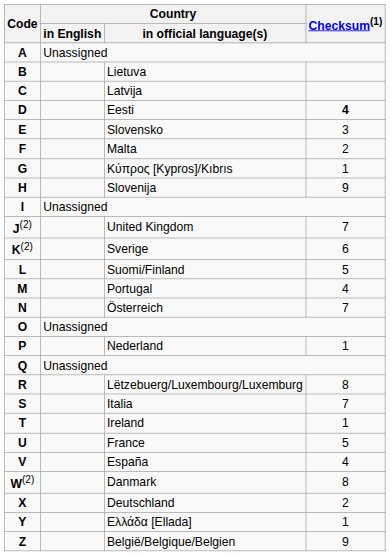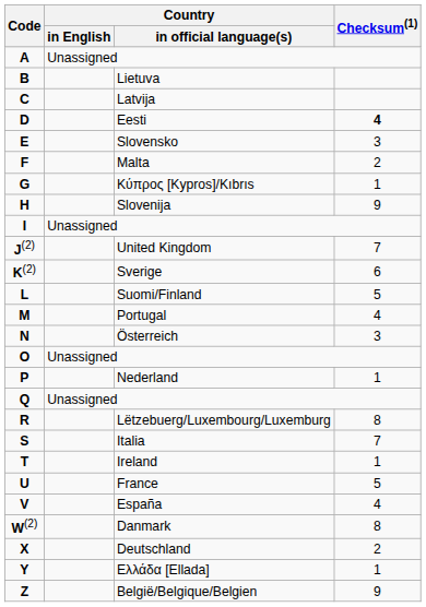 <table class="wikitable" style="font-size:95%; text-align:center;">
 <tr style="background:#ccc;">
 <th rowspan=2>Code</th>
 <th colspan=2>Country</th>
 <th rowspan=2><a href='#'>Checksum</a><sup>(1)</sup></th>
 </tr>
 <tr style="background:#ccc;">
 <th>in English</th>
 <th>in official language(s)</th>
 </tr>
 <tr>
 <td><strong>A</strong></td>
 <td style="text-align:left;" colspan="3">Unassigned</td>
 </tr>
 <tr>
 <td><strong>B</strong></td>
 <td style="text-align:left;"></td>
 <td style="text-align:left;">Lietuva</td>
 <td></td>
 </tr>
 <tr>
 <td><strong>C</strong></td>
 <td style="text-align:left;"></td>
 <td style="text-align:left;">Latvija</td>
 <td></td>
 </tr>
 <tr>
 <td><strong>D</strong></td>
 <td style="text-align:left;"></td>
 <td style="text-align:left;">Eesti</td>
 <td><strong>4</strong></td>
 </tr>
 <tr>
 <td><strong>E</strong></td>
 <td style="text-align:left;"></td>
 <td style="text-align:left;">Slovensko</td>
 <td>3</td>
 </tr>
 <tr>
 <td><strong>F</strong></td>
 <td style="text-align:left;"></td>
 <td style="text-align:left;">Malta</td>
 <td>2</td>
 </tr>
 <tr>
 <td><strong>G</strong></td>
 <td style="text-align:left;"></td>
 <td style="text-align:left;">Κύπρος [Kypros]/Kıbrıs</td>
 <td>1</td>
 </tr>
 <tr>
 <td><strong>H</strong></td>
 <td style="text-align:left;"></td>
 <td style="text-align:left;">Slovenija</td>
 <td>9</td>
 </tr>
 <tr>
 <td><strong>I</strong></td>
 <td style="text-align:left;" colspan="3">Unassigned</td>
 </tr>
 <tr>
 <td><strong>J</strong><sup>(2)</sup></td>
 <td style="text-align:left;"></td>
 <td style="text-align:left;">United Kingdom</td>
 <td>7</td>
 </tr>
 <tr>
 <td><strong>K</strong><sup>(2)</sup></td>
 <td style="text-align:left;"></td>
 <td style="text-align:left;">Sverige</td>
 <td>6</td>
 </tr>
 <tr>
 <td><strong>L</strong></td>
 <td style="text-align:left;"></td>
 <td style="text-align:left;">Suomi/Finland</td>
 <td>5</td>
 </tr>
 <tr>
 <td><strong>M</strong></td>
 <td style="text-align:left;"></td>
 <td style="text-align:left;">Portugal</td>
 <td>4</td>
 </tr>
 <tr>
 <td><strong>N</strong></td>
 <td style="text-align:left;"></td>
 <td style="text-align:left;">Österreich</td>
-<td>7</td>
+<td>3</td>
 </tr>
 <tr>
 <td><strong>O</strong></td>
 <td style="text-align:left;" colspan="3">Unassigned</td>
 </tr>
 <tr>
 <td><strong>P</strong></td>
 <td style="text-align:left;"></td>
 <td style="text-align:left;">Nederland</td>
 <td>1</td>
 </tr>
 <tr>
 <td><strong>Q</strong></td>
 <td style="text-align:left;" colspan="3">Unassigned</td>
 </tr>
 <tr>
 <td><strong>R</strong></td>
 <td style="text-align:left;"></td>
 <td style="text-align:left;">Lëtzebuerg/Luxembourg/Luxemburg</td>
 <td>8</td>
 </tr>
 <tr>
 <td><strong>S</strong></td>
 <td style="text-align:left;"></td>
 <td style="text-align:left;">Italia</td>
 <td>7</td>
 </tr>
 <tr>
 <td><strong>T</strong></td>
 <td style="text-align:left;"></td>
 <td style="text-align:left;">Ireland</td>
 <td>1</td>
 </tr>
 <tr>
 <td><strong>U</strong></td>
 <td style="text-align:left;"></td>
 <td style="text-align:left;">France</td>
 <td>5</td>
 </tr>
 <tr>
 <td><strong>V</strong></td>
 <td style="text-align:left;"></td>
 <td style="text-align:left;">España</td>
 <td>4</td>
 </tr>
 <tr>
 <td><strong>W</strong><sup>(2)</sup></td>
 <td style="text-align:left;"></td>
 <td style="text-align:left;">Danmark</td>
 <td>8</td>
 </tr>
 <tr>
 <td><strong>X</strong></td>
 <td style="text-align:left;"></td>
 <td style="text-align:left;">Deutschland</td>
 <td>2</td>
 </tr>
 <tr>
 <td><strong>Y</strong></td>
 <td style="text-align:left;"></td>
 <td style="text-align:left;">Ελλάδα [Ellada]</td>
 <td>1</td>
 </tr>
 <tr>
 <td><strong>Z</strong></td>
 <td style="text-align:left;"></td>
 <td style="text-align:left;">België/Belgique/Belgien</td>
 <td>9</td>
 </tr>
 </table>
